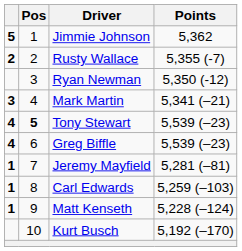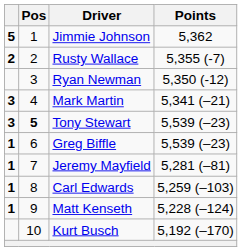 <table class="wikitable" style="font-size: 95%;">
 <tr>
 <th></th>
 <th>Pos</th>
 <th>Driver</th>
 <th>Points</th>
 </tr>
 <tr>
 <td align="left"> <strong>5</strong></td>
 <td style="text-align:center;">1</td>
 <td><a href='#'>Jimmie Johnson</a></td>
 <td style="text-align:center;">5,362</td>
 </tr>
 <tr>
 <td align="left"> <strong>2</strong></td>
 <td style="text-align:center;">2</td>
 <td><a href='#'>Rusty Wallace</a></td>
 <td style="text-align:center;">5,355 (-7)</td>
 </tr>
 <tr>
 <td align="left"></td>
 <td style="text-align:center;">3</td>
 <td><a href='#'>Ryan Newman</a></td>
 <td style="text-align:center;">5,350 (-12)</td>
 </tr>
 <tr>
 <td align="left"> <strong>3</strong></td>
 <td style="text-align:center;">4</td>
 <td><a href='#'>Mark Martin</a></td>
 <td style="text-align:center;">5,341 (–21)</td>
 </tr>
 <tr>
-<td align="left"> <strong>4</strong></td>
+<td align="left"> <strong>3</strong></td>
 <td style="text-align:center;"><strong>5</strong></td>
 <td><a href='#'>Tony Stewart</a></td>
 <td style="text-align:center;">5,539 (–23)</td>
 </tr>
 <tr>
-<td align="left"> <strong>4</strong></td>
+<td align="left"> <strong>1</strong></td>
 <td style="text-align:center;">6</td>
 <td><a href='#'>Greg Biffle</a></td>
 <td style="text-align:center;">5,539 (–23)</td>
 </tr>
 <tr>
 <td align="left"> <strong>1</strong></td>
 <td style="text-align:center;">7</td>
 <td><a href='#'>Jeremy Mayfield</a></td>
 <td style="text-align:center;">5,281 (–81)</td>
 </tr>
 <tr>
 <td align="left"> <strong>1</strong></td>
 <td style="text-align:center;">8</td>
 <td><a href='#'>Carl Edwards</a></td>
 <td style="text-align:center;">5,259 (–103)</td>
 </tr>
 <tr>
 <td align="left"> <strong>1</strong></td>
 <td style="text-align:center;">9</td>
 <td><a href='#'>Matt Kenseth</a></td>
 <td style="text-align:center;">5,228 (–124)</td>
 </tr>
 <tr>
 <td align="left"></td>
 <td style="text-align:center;">10</td>
 <td><a href='#'>Kurt Busch</a></td>
 <td style="text-align:center;">5,192 (–170)</td>
 </tr>
 <tr class="sortbottom">
 <th colspan="9"></th>
 </tr>
 </table>
